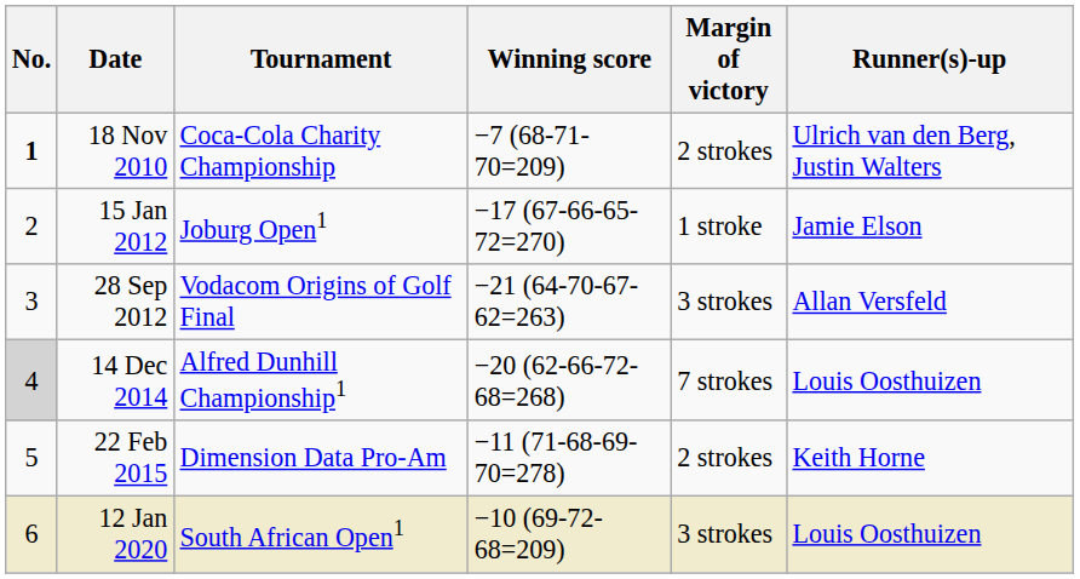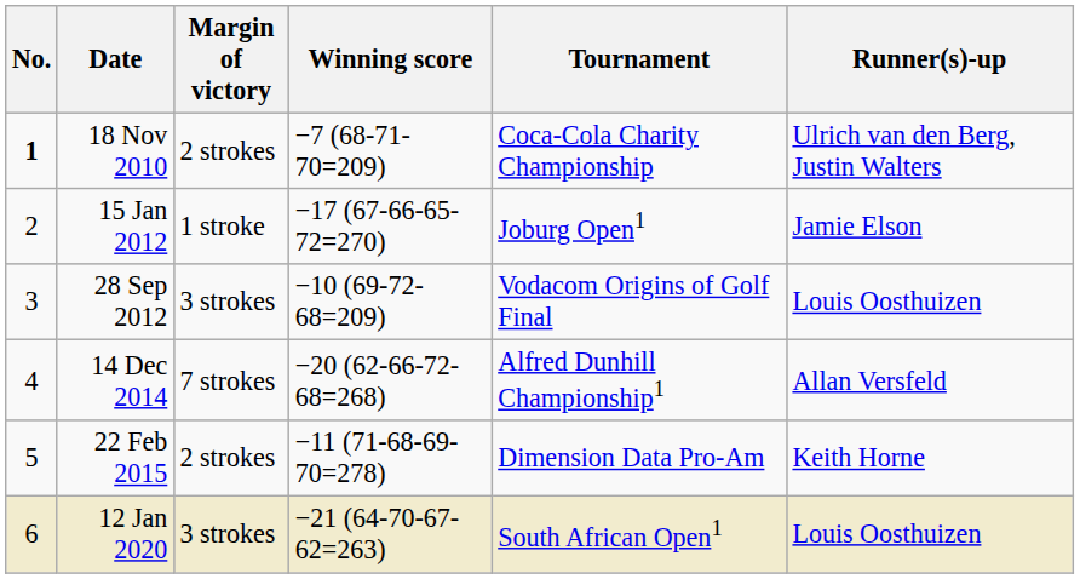 <table class="wikitable" style="font-size:95%;">
 <tr>
 <th>No.</th>
 <th>Date</th>
+<th>Margin of<br>victory</th>
+<th>Winning score</th>
 <th>Tournament</th>
-<th>Winning score</th>
-<th>Margin of<br>victory</th>
 <th>Runner(s)-up</th>
 </tr>
 <tr>
 <td align=center><strong>1</strong></td>
 <td align=right>18 Nov <a href='#'>2010</a></td>
+<td>2 strokes</td>
+<td>−7 (68-71-70=209)</td>
 <td><a href='#'>Coca-Cola Charity Championship</a></td>
-<td>−7 (68-71-70=209)</td>
-<td>2 strokes</td>
 <td> <a href='#'>Ulrich van den Berg</a>,  <a href='#'>Justin Walters</a></td>
 </tr>
 <tr>
 <td align=center>2</td>
 <td align=right>15 Jan <a href='#'>2012</a></td>
+<td>1 stroke</td>
+<td>−17 (67-66-65-72=270)</td>
 <td><a href='#'>Joburg Open</a><sup>1</sup></td>
-<td>−17 (67-66-65-72=270)</td>
-<td>1 stroke</td>
 <td> <a href='#'>Jamie Elson</a></td>
 </tr>
 <tr>
 <td align=center>3</td>
 <td align=right>28 Sep 2012</td>
+<td>3 strokes</td>
+<td>−10 (69-72-68=209)</td>
 <td><a href='#'>Vodacom Origins of Golf Final</a></td>
-<td>−21 (64-70-67-62=263)</td>
-<td>3 strokes</td>
-<td> <a href='#'>Allan Versfeld</a></td>
+<td> <a href='#'>Louis Oosthuizen</a></td>
 </tr>
 <tr>
-<td align=center style="background: lightgrey;">4</td>
+<td align=center>4</td>
 <td align=right>14 Dec <a href='#'>2014</a></td>
+<td>7 strokes</td>
+<td>−20 (62-66-72-68=268)</td>
 <td><a href='#'>Alfred Dunhill Championship</a><sup>1</sup></td>
-<td>−20 (62-66-72-68=268)</td>
-<td>7 strokes</td>
-<td> <a href='#'>Louis Oosthuizen</a></td>
+<td> <a href='#'>Allan Versfeld</a></td>
 </tr>
 <tr>
 <td align=center>5</td>
 <td align=right>22 Feb <a href='#'>2015</a></td>
+<td>2 strokes</td>
+<td>−11 (71-68-69-70=278)</td>
 <td><a href='#'>Dimension Data Pro-Am</a></td>
-<td>−11 (71-68-69-70=278)</td>
-<td>2 strokes</td>
 <td> <a href='#'>Keith Horne</a></td>
 </tr>
 <tr style="background:#f2ecce;">
 <td align=center>6</td>
 <td align=right>12 Jan <a href='#'>2020</a></td>
+<td>3 strokes</td>
+<td>−21 (64-70-67-62=263)</td>
 <td><a href='#'>South African Open</a><sup>1</sup></td>
-<td>−10 (69-72-68=209)</td>
-<td>3 strokes</td>
 <td> <a href='#'>Louis Oosthuizen</a></td>
 </tr>
 </table>
